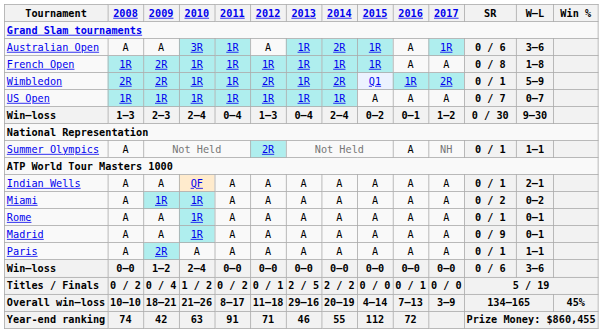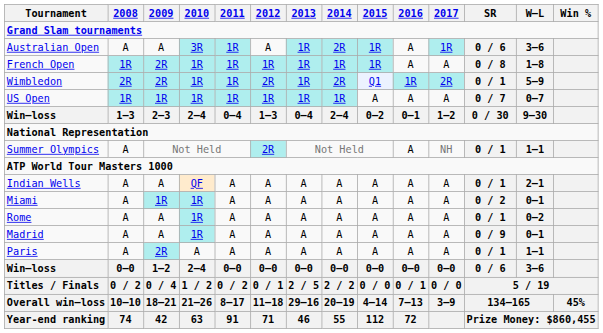 <table class=wikitable style=text-align:center;font-size:97%>
 <tr>
 <th>Tournament</th>
 <th><a href='#'>2008</a></th>
 <th><a href='#'>2009</a></th>
 <th><a href='#'>2010</a></th>
 <th><a href='#'>2011</a></th>
 <th><a href='#'>2012</a></th>
 <th><a href='#'>2013</a></th>
 <th><a href='#'>2014</a></th>
 <th><a href='#'>2015</a></th>
 <th><a href='#'>2016</a></th>
 <th><a href='#'>2017</a></th>
 <th>SR</th>
 <th>W–L</th>
 <th>Win %</th>
 </tr>
 <tr>
 <td colspan=23 align=left><strong><a href='#'>Grand Slam tournaments</a></strong></td>
 </tr>
 <tr>
 <td align=left><a href='#'>Australian Open</a></td>
 <td>A</td>
 <td>A</td>
 <td bgcolor=afeeee><a href='#'>3R</a></td>
 <td bgcolor=afeeee><a href='#'>1R</a></td>
 <td>A</td>
 <td bgcolor=afeeee><a href='#'>1R</a></td>
 <td bgcolor=afeeee><a href='#'>2R</a></td>
 <td bgcolor=afeeee><a href='#'>1R</a></td>
 <td>A</td>
 <td bgcolor=afeeee><a href='#'>1R</a></td>
 <th>0 / 6</th>
 <th>3–6</th>
 <th></th>
 </tr>
 <tr>
 <td align=left><a href='#'>French Open</a></td>
 <td bgcolor=afeeee><a href='#'>1R</a></td>
 <td bgcolor=afeeee><a href='#'>2R</a></td>
 <td bgcolor=afeeee><a href='#'>1R</a></td>
 <td bgcolor=afeeee><a href='#'>1R</a></td>
 <td bgcolor=afeeee><a href='#'>1R</a></td>
 <td bgcolor=afeeee><a href='#'>1R</a></td>
 <td bgcolor=afeeee><a href='#'>1R</a></td>
 <td bgcolor=afeeee><a href='#'>1R</a></td>
 <td>A</td>
 <td>A</td>
 <th>0 / 8</th>
 <th>1–8</th>
 <th></th>
 </tr>
 <tr>
 <td align=left><a href='#'>Wimbledon</a></td>
 <td bgcolor=afeeee><a href='#'>2R</a></td>
 <td bgcolor=afeeee><a href='#'>2R</a></td>
 <td bgcolor=afeeee><a href='#'>1R</a></td>
 <td bgcolor=afeeee><a href='#'>1R</a></td>
 <td bgcolor=afeeee><a href='#'>2R</a></td>
 <td bgcolor=afeeee><a href='#'>1R</a></td>
 <td bgcolor=afeeee><a href='#'>2R</a></td>
 <td bgcolor=ecf2ff><a href='#'>Q1</a></td>
 <td bgcolor=afeeee><a href='#'>1R</a></td>
 <td bgcolor=afeeee><a href='#'>2R</a></td>
 <th>0 / 1</th>
 <th>5–9</th>
 <th></th>
 </tr>
 <tr>
 <td align=left><a href='#'>US Open</a></td>
 <td bgcolor=afeeee><a href='#'>1R</a></td>
 <td bgcolor=afeeee><a href='#'>1R</a></td>
 <td bgcolor=afeeee><a href='#'>1R</a></td>
 <td bgcolor=afeeee><a href='#'>1R</a></td>
 <td bgcolor=afeeee><a href='#'>1R</a></td>
 <td bgcolor=afeeee><a href='#'>1R</a></td>
 <td bgcolor=afeeee><a href='#'>1R</a></td>
 <td>A</td>
 <td>A</td>
 <td>A</td>
 <th>0 / 7</th>
 <th>0–7</th>
 <th></th>
 </tr>
 <tr>
 <th style=text-align:left>Win–loss</th>
 <th>1–3</th>
 <th>2–3</th>
 <th>2–4</th>
 <th>0–4</th>
 <th>1–3</th>
 <th>0–4</th>
 <th>2–4</th>
 <th>0–2</th>
 <th>0–1</th>
 <th>1–2</th>
 <th>0 / 30</th>
 <th>9–30</th>
 <th></th>
 </tr>
 <tr>
 <td colspan=22 align=left><strong>National Representation</strong></td>
 </tr>
 <tr>
 <td align=left><a href='#'>Summer Olympics</a></td>
 <td>A</td>
 <td colspan=3 style=color:#767676>Not Held</td>
 <td bgcolor=afeeee><a href='#'>2R</a></td>
 <td colspan=3 style=color:#767676>Not Held</td>
 <td>A</td>
 <td colspan=1 style=color:#767676>NH</td>
 <th>0 / 1</th>
 <th>1–1</th>
 <th></th>
 </tr>
 <tr>
 <td colspan=21 style=text-align:left><strong>ATP World Tour Masters 1000</strong></td>
 </tr>
 <tr>
 <td align=left><a href='#'>Indian Wells</a></td>
 <td>A</td>
 <td>A</td>
 <td bgcolor=ffebcd><a href='#'>QF</a></td>
 <td>A</td>
 <td>A</td>
 <td>A</td>
 <td>A</td>
 <td>A</td>
 <td>A</td>
 <td>A</td>
 <th>0 / 1</th>
 <th>2–1</th>
 <th></th>
 </tr>
 <tr>
 <td align=left><a href='#'>Miami</a></td>
 <td>A</td>
 <td bgcolor=afeeee><a href='#'>1R</a></td>
 <td bgcolor=afeeee><a href='#'>1R</a></td>
 <td>A</td>
 <td>A</td>
 <td>A</td>
 <td>A</td>
 <td>A</td>
 <td>A</td>
 <td>A</td>
 <th>0 / 2</th>
-<th>0–2</th>
+<th>0–1</th>
 <th></th>
 </tr>
 <tr>
 <td align=left><a href='#'>Rome</a></td>
 <td>A</td>
 <td>A</td>
 <td bgcolor=afeeee><a href='#'>1R</a></td>
 <td>A</td>
 <td>A</td>
 <td>A</td>
 <td>A</td>
 <td>A</td>
 <td>A</td>
 <td>A</td>
 <th>0 / 1</th>
-<th>0–1</th>
+<th>0–2</th>
 <th></th>
 </tr>
 <tr>
 <td align=left><a href='#'>Madrid</a></td>
 <td>A</td>
 <td>A</td>
 <td bgcolor=afeeee><a href='#'>1R</a></td>
 <td>A</td>
 <td>A</td>
 <td>A</td>
 <td>A</td>
 <td>A</td>
 <td>A</td>
 <td>A</td>
 <th>0 / 9</th>
 <th>0–1</th>
 <th></th>
 </tr>
 <tr>
 <td align=left><a href='#'>Paris</a></td>
 <td>A</td>
 <td bgcolor=afeeee><a href='#'>2R</a></td>
 <td>A</td>
 <td>A</td>
 <td>A</td>
 <td>A</td>
 <td>A</td>
 <td>A</td>
 <td>A</td>
 <td>A</td>
 <th>0 / 1</th>
 <th>1–1</th>
 <th></th>
 </tr>
 <tr>
 <th style=text-align:left>Win–loss</th>
 <th>0–0</th>
 <th>1–2</th>
 <th>2–4</th>
 <th>0–0</th>
 <th>0–0</th>
 <th>0–0</th>
 <th>0–0</th>
 <th>0–0</th>
 <th>0–0</th>
 <th>0–0</th>
 <th>0 / 6</th>
 <th>3–6</th>
 <th></th>
 </tr>
 <tr>
 <th style=text-align:left>Titles / Finals</th>
 <th>0 / 2</th>
 <th>0 / 4</th>
 <th>1 / 2</th>
 <th>0 / 2</th>
 <th>0 / 1</th>
 <th>2 / 5</th>
 <th>2 / 2</th>
 <th>0 / 0</th>
 <th>0 / 1</th>
 <th>0 / 0</th>
 <th colspan=3>5 / 19</th>
 </tr>
 <tr>
 <th style=text-align:left>Overall win–loss</th>
 <th>10–10</th>
 <th>18–21</th>
 <th>21–26</th>
 <th>8–17</th>
 <th>11–18</th>
 <th>29–16</th>
 <th>20–19</th>
 <th>4–14</th>
 <th>7–13</th>
 <th>3–9</th>
 <th colspan=2>134–165</th>
 <th>45%</th>
 </tr>
 <tr>
 <th style=text-align:left>Year-end ranking</th>
 <th>74</th>
 <th>42</th>
 <th>63</th>
 <th>91</th>
 <th>71</th>
 <th>46</th>
 <th>55</th>
 <th>112</th>
 <th>72</th>
 <th></th>
 <th colspan=3>Prize Money: $860,455</th>
 </tr>
 </table>
